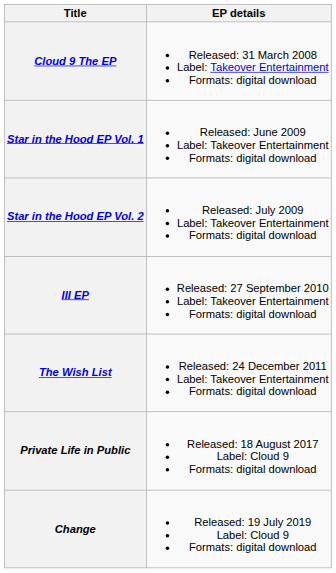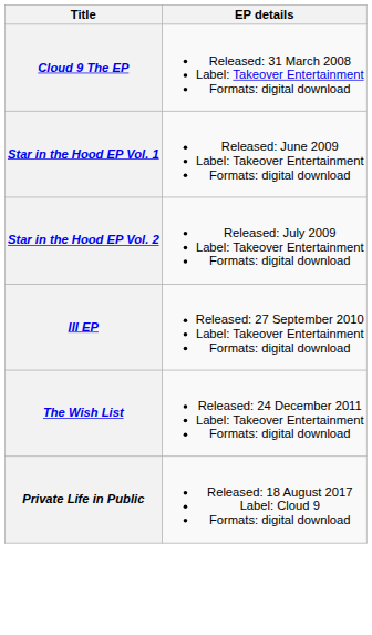 <table class="wikitable plainrowheaders" style="text-align:center;">
 <tr>
 <th scope="col">Title</th>
 <th scope="col">EP details</th>
 </tr>
 <tr>
 <th scope="row"><em><a href='#'>Cloud 9 The EP</a></em></th>
 <td><br><ul><li>Released: 31 March 2008 </li><li>Label: <a href='#'>Takeover Entertainment</a></li><li>Formats: digital download</li></ul></td>
 </tr>
 <tr>
 <th scope="row"><em><a href='#'>Star in the Hood EP Vol. 1</a></em></th>
 <td><br><ul><li>Released: June 2009</li><li>Label: Takeover Entertainment</li><li>Formats: digital download</li></ul></td>
 </tr>
 <tr>
 <th scope="row"><em><a href='#'>Star in the Hood EP Vol. 2</a></em></th>
 <td><br><ul><li>Released: July 2009</li><li>Label: Takeover Entertainment</li><li>Formats: digital download</li></ul></td>
 </tr>
 <tr>
 <th scope="row"><em><a href='#'>III EP</a></em></th>
 <td><br><ul><li>Released: 27 September 2010</li><li>Label: Takeover Entertainment</li><li>Formats: digital download</li></ul></td>
 </tr>
 <tr>
 <th scope="row"><em><a href='#'>The Wish List</a></em></th>
 <td><br><ul><li>Released: 24 December 2011</li><li>Label: Takeover Entertainment</li><li>Formats: digital download</li></ul></td>
 </tr>
 <tr>
 <th scope="row"><em>Private Life in Public</em></th>
 <td><br><ul><li>Released: 18 August 2017</li><li>Label: Cloud 9</li><li>Formats: digital download</li></ul></td>
 </tr>
-<tr>
-<th scope="row"><em>Change</em></th>
-<td><br><ul><li>Released: 19 July 2019</li><li>Label: Cloud 9</li><li>Formats: digital download</li></ul></td>
-</tr>
 </table>
